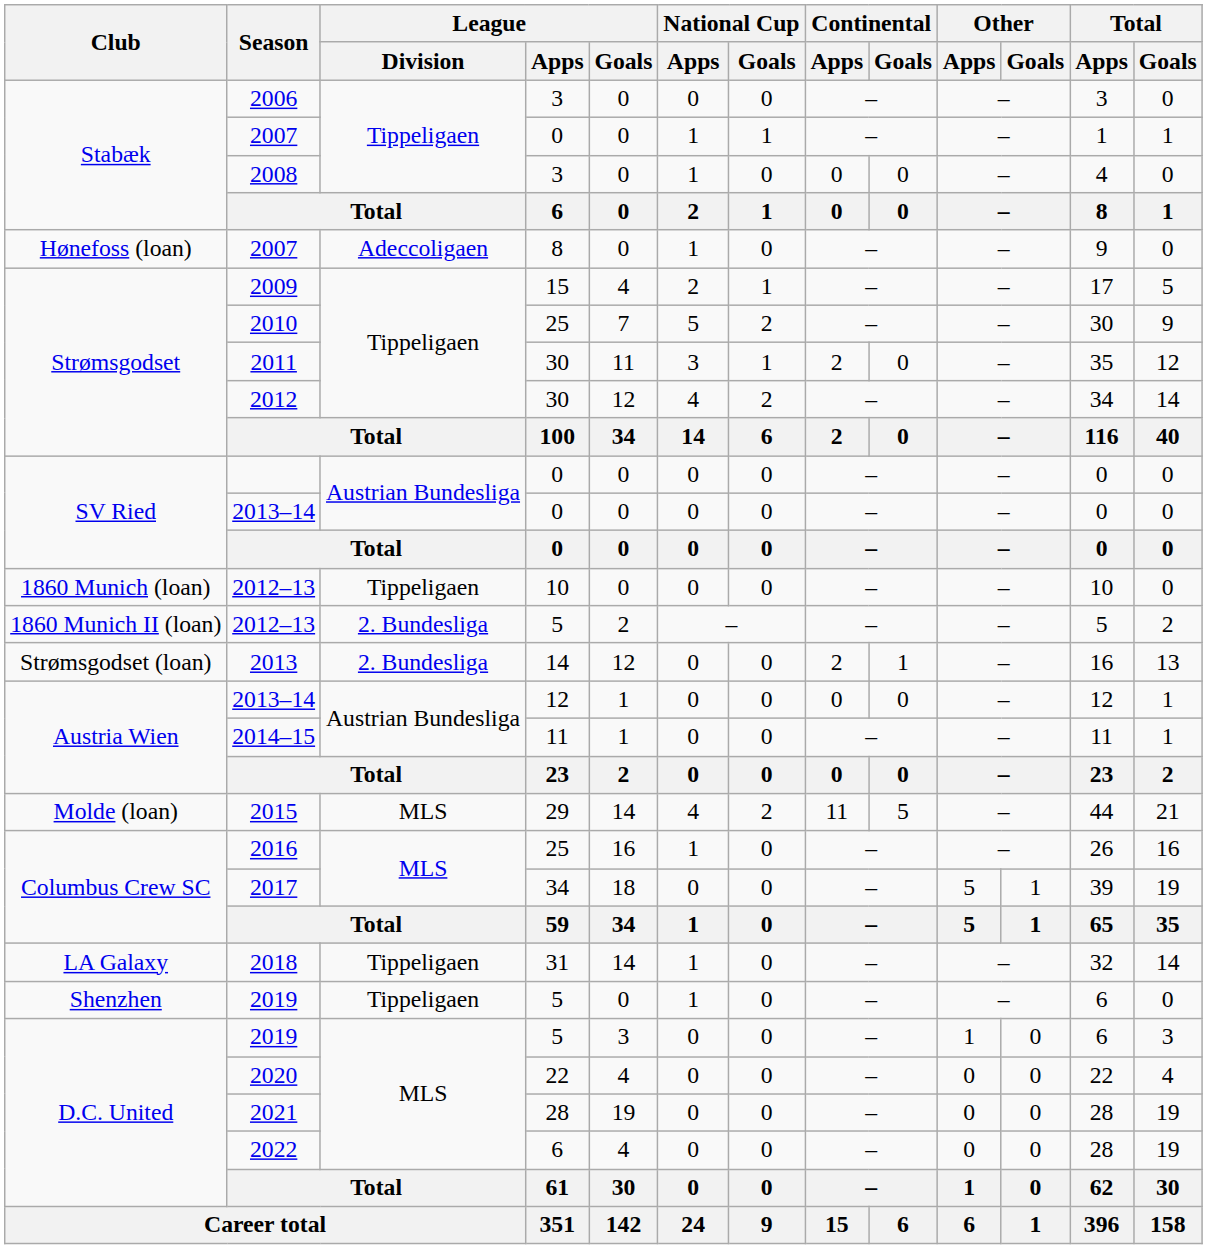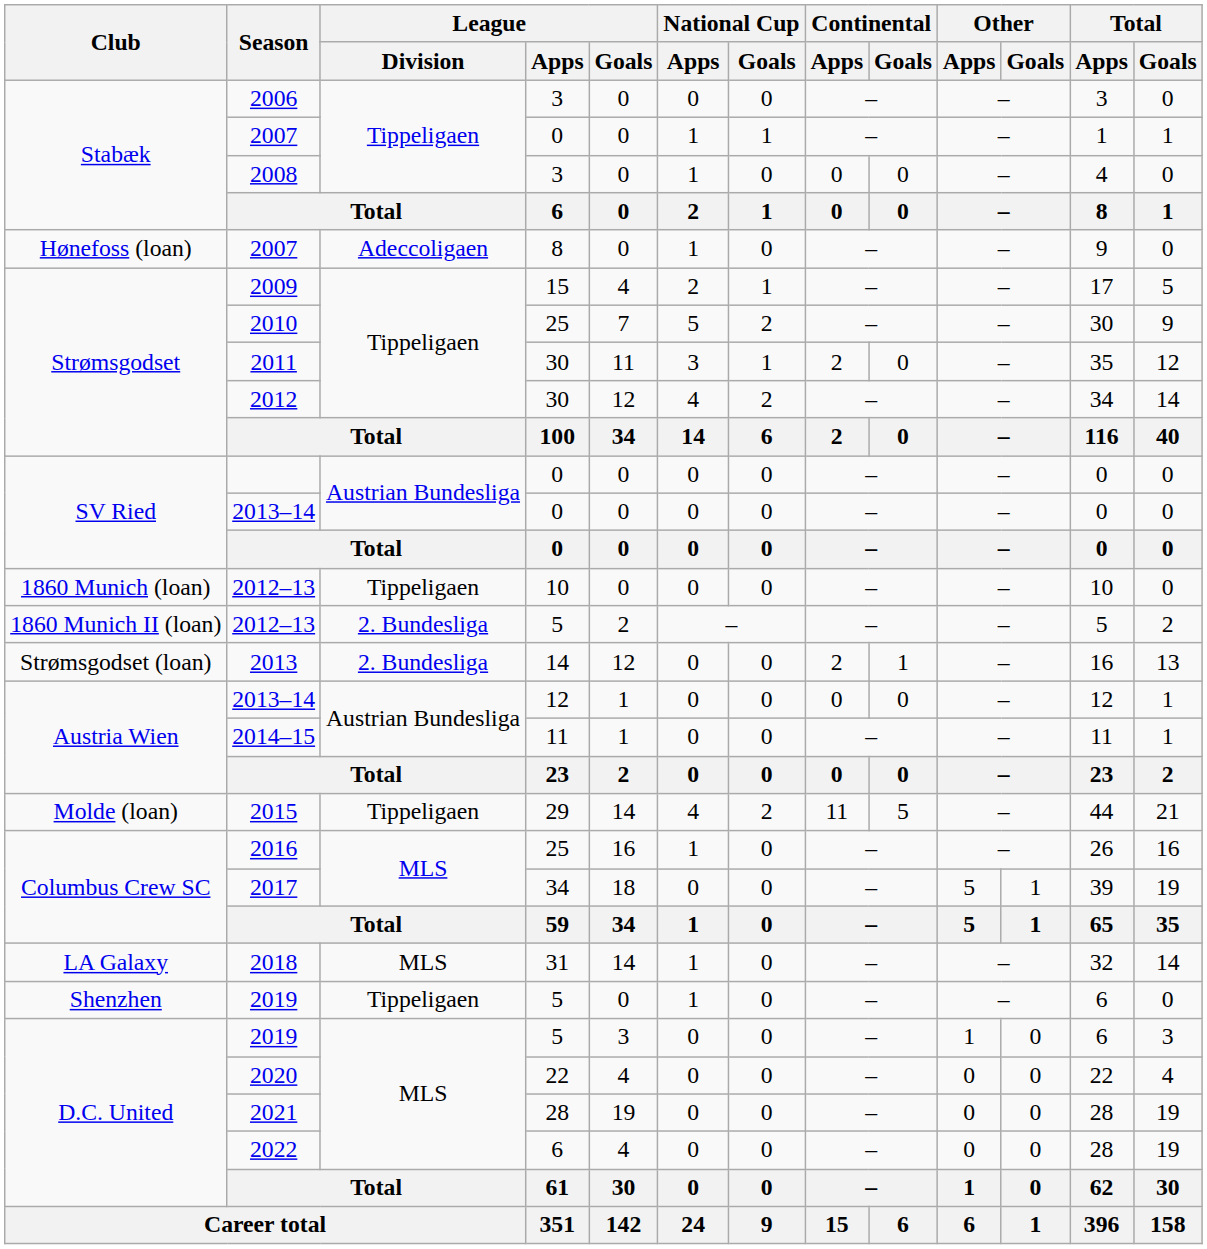 <table class="wikitable" style="text-align:center">
 <tr>
 <th rowspan="2">Club</th>
 <th rowspan="2">Season</th>
 <th colspan="3">League</th>
 <th colspan="2">National Cup</th>
 <th colspan="2">Continental</th>
 <th colspan="2">Other</th>
 <th colspan="2">Total</th>
 </tr>
 <tr>
 <th>Division</th>
 <th>Apps</th>
 <th>Goals</th>
 <th>Apps</th>
 <th>Goals</th>
 <th>Apps</th>
 <th>Goals</th>
 <th>Apps</th>
 <th>Goals</th>
 <th>Apps</th>
 <th>Goals</th>
 </tr>
 <tr>
 <td rowspan="4"><a href='#'>Stabæk</a></td>
 <td><a href='#'>2006</a></td>
 <td rowspan="3"><a href='#'>Tippeligaen</a></td>
 <td>3</td>
 <td>0</td>
 <td>0</td>
 <td>0</td>
 <td colspan="2">–</td>
 <td colspan="2">–</td>
 <td>3</td>
 <td>0</td>
 </tr>
 <tr>
 <td><a href='#'>2007</a></td>
 <td>0</td>
 <td>0</td>
 <td>1</td>
 <td>1</td>
 <td colspan="2">–</td>
 <td colspan="2">–</td>
 <td>1</td>
 <td>1</td>
 </tr>
 <tr>
 <td><a href='#'>2008</a></td>
 <td>3</td>
 <td>0</td>
 <td>1</td>
 <td>0</td>
 <td>0</td>
 <td>0</td>
 <td colspan="2">–</td>
 <td>4</td>
 <td>0</td>
 </tr>
 <tr>
 <th colspan="2">Total</th>
 <th>6</th>
 <th>0</th>
 <th>2</th>
 <th>1</th>
 <th>0</th>
 <th>0</th>
 <th colspan="2">–</th>
 <th>8</th>
 <th>1</th>
 </tr>
 <tr>
 <td><a href='#'>Hønefoss</a> (loan)</td>
 <td><a href='#'>2007</a></td>
 <td><a href='#'>Adeccoligaen</a></td>
 <td>8</td>
 <td>0</td>
 <td>1</td>
 <td>0</td>
 <td colspan="2">–</td>
 <td colspan="2">–</td>
 <td>9</td>
 <td>0</td>
 </tr>
 <tr>
 <td rowspan="5"><a href='#'>Strømsgodset</a></td>
 <td><a href='#'>2009</a></td>
 <td rowspan="4">Tippeligaen</td>
 <td>15</td>
 <td>4</td>
 <td>2</td>
 <td>1</td>
 <td colspan="2">–</td>
 <td colspan="2">–</td>
 <td>17</td>
 <td>5</td>
 </tr>
 <tr>
 <td><a href='#'>2010</a></td>
 <td>25</td>
 <td>7</td>
 <td>5</td>
 <td>2</td>
 <td colspan="2">–</td>
 <td colspan="2">–</td>
 <td>30</td>
 <td>9</td>
 </tr>
 <tr>
 <td><a href='#'>2011</a></td>
 <td>30</td>
 <td>11</td>
 <td>3</td>
 <td>1</td>
 <td>2</td>
 <td>0</td>
 <td colspan="2">–</td>
 <td>35</td>
 <td>12</td>
 </tr>
 <tr>
 <td><a href='#'>2012</a></td>
 <td>30</td>
 <td>12</td>
 <td>4</td>
 <td>2</td>
 <td colspan="2">–</td>
 <td colspan="2">–</td>
 <td>34</td>
 <td>14</td>
 </tr>
 <tr>
 <th colspan="2">Total</th>
 <th>100</th>
 <th>34</th>
 <th>14</th>
 <th>6</th>
 <th>2</th>
 <th>0</th>
 <th colspan="2">–</th>
 <th>116</th>
 <th>40</th>
 </tr>
 <tr>
 <td rowspan="3"><a href='#'>SV Ried</a></td>
 <td></td>
 <td rowspan="2"><a href='#'>Austrian Bundesliga</a></td>
 <td>0</td>
 <td>0</td>
 <td>0</td>
 <td>0</td>
 <td colspan="2">–</td>
 <td colspan="2">–</td>
 <td>0</td>
 <td>0</td>
 </tr>
 <tr>
 <td><a href='#'>2013–14</a></td>
 <td>0</td>
 <td>0</td>
 <td>0</td>
 <td>0</td>
 <td colspan="2">–</td>
 <td colspan="2">–</td>
 <td>0</td>
 <td>0</td>
 </tr>
 <tr>
 <th colspan="2">Total</th>
 <th>0</th>
 <th>0</th>
 <th>0</th>
 <th>0</th>
 <th colspan="2">–</th>
 <th colspan="2">–</th>
 <th>0</th>
 <th>0</th>
 </tr>
 <tr>
 <td><a href='#'>1860 Munich</a> (loan)</td>
 <td><a href='#'>2012–13</a></td>
 <td>Tippeligaen</td>
 <td>10</td>
 <td>0</td>
 <td>0</td>
 <td>0</td>
 <td colspan="2">–</td>
 <td colspan="2">–</td>
 <td>10</td>
 <td>0</td>
 </tr>
 <tr>
 <td><a href='#'>1860 Munich II</a> (loan)</td>
 <td><a href='#'>2012–13</a></td>
 <td><a href='#'>2. Bundesliga</a></td>
 <td>5</td>
 <td>2</td>
 <td colspan="2">–</td>
 <td colspan="2">–</td>
 <td colspan="2">–</td>
 <td>5</td>
 <td>2</td>
 </tr>
 <tr>
 <td>Strømsgodset (loan)</td>
 <td><a href='#'>2013</a></td>
 <td><a href='#'>2. Bundesliga</a></td>
 <td>14</td>
 <td>12</td>
 <td>0</td>
 <td>0</td>
 <td>2</td>
 <td>1</td>
 <td colspan="2">–</td>
 <td>16</td>
 <td>13</td>
 </tr>
 <tr>
 <td rowspan="3"><a href='#'>Austria Wien</a></td>
 <td><a href='#'>2013–14</a></td>
 <td rowspan="2">Austrian Bundesliga</td>
 <td>12</td>
 <td>1</td>
 <td>0</td>
 <td>0</td>
 <td>0</td>
 <td>0</td>
 <td colspan="2">–</td>
 <td>12</td>
 <td>1</td>
 </tr>
 <tr>
 <td><a href='#'>2014–15</a></td>
 <td>11</td>
 <td>1</td>
 <td>0</td>
 <td>0</td>
 <td colspan="2">–</td>
 <td colspan="2">–</td>
 <td>11</td>
 <td>1</td>
 </tr>
 <tr>
 <th colspan="2">Total</th>
 <th>23</th>
 <th>2</th>
 <th>0</th>
 <th>0</th>
 <th>0</th>
 <th>0</th>
 <th colspan="2">–</th>
 <th>23</th>
 <th>2</th>
 </tr>
 <tr>
 <td><a href='#'>Molde</a> (loan)</td>
 <td><a href='#'>2015</a></td>
-<td>MLS</td>
+<td>Tippeligaen</td>
 <td>29</td>
 <td>14</td>
 <td>4</td>
 <td>2</td>
 <td>11</td>
 <td>5</td>
 <td colspan="2">–</td>
 <td>44</td>
 <td>21</td>
 </tr>
 <tr>
 <td rowspan="3"><a href='#'>Columbus Crew SC</a></td>
 <td><a href='#'>2016</a></td>
 <td rowspan="2"><a href='#'>MLS</a></td>
 <td>25</td>
 <td>16</td>
 <td>1</td>
 <td>0</td>
 <td colspan="2">–</td>
 <td colspan="2">–</td>
 <td>26</td>
 <td>16</td>
 </tr>
 <tr>
 <td><a href='#'>2017</a></td>
 <td>34</td>
 <td>18</td>
 <td>0</td>
 <td>0</td>
 <td colspan="2">–</td>
 <td>5</td>
 <td>1</td>
 <td>39</td>
 <td>19</td>
 </tr>
 <tr>
 <th colspan="2">Total</th>
 <th>59</th>
 <th>34</th>
 <th>1</th>
 <th>0</th>
 <th colspan="2">–</th>
 <th>5</th>
 <th>1</th>
 <th>65</th>
 <th>35</th>
 </tr>
 <tr>
 <td><a href='#'>LA Galaxy</a></td>
 <td><a href='#'>2018</a></td>
-<td>Tippeligaen</td>
+<td>MLS</td>
 <td>31</td>
 <td>14</td>
 <td>1</td>
 <td>0</td>
 <td colspan="2">–</td>
 <td colspan="2">–</td>
 <td>32</td>
 <td>14</td>
 </tr>
 <tr>
 <td><a href='#'>Shenzhen</a></td>
 <td><a href='#'>2019</a></td>
 <td>Tippeligaen</td>
 <td>5</td>
 <td>0</td>
 <td>1</td>
 <td>0</td>
 <td colspan="2">–</td>
 <td colspan="2">–</td>
 <td>6</td>
 <td>0</td>
 </tr>
 <tr>
 <td rowspan="5"><a href='#'>D.C. United</a></td>
 <td><a href='#'>2019</a></td>
 <td rowspan="4">MLS</td>
 <td>5</td>
 <td>3</td>
 <td>0</td>
 <td>0</td>
 <td colspan="2">–</td>
 <td>1</td>
 <td>0</td>
 <td>6</td>
 <td>3</td>
 </tr>
 <tr>
 <td><a href='#'>2020</a></td>
 <td>22</td>
 <td>4</td>
 <td>0</td>
 <td>0</td>
 <td colspan="2">–</td>
 <td>0</td>
 <td>0</td>
 <td>22</td>
 <td>4</td>
 </tr>
 <tr>
 <td><a href='#'>2021</a></td>
 <td>28</td>
 <td>19</td>
 <td>0</td>
 <td>0</td>
 <td colspan="2">–</td>
 <td>0</td>
 <td>0</td>
 <td>28</td>
 <td>19</td>
 </tr>
 <tr>
 <td><a href='#'>2022</a></td>
 <td>6</td>
 <td>4</td>
 <td>0</td>
 <td>0</td>
 <td colspan="2">–</td>
 <td>0</td>
 <td>0</td>
 <td>28</td>
 <td>19</td>
 </tr>
 <tr>
 <th colspan="2">Total</th>
 <th>61</th>
 <th>30</th>
 <th>0</th>
 <th>0</th>
 <th colspan="2">–</th>
 <th>1</th>
 <th>0</th>
 <th>62</th>
 <th>30</th>
 </tr>
 <tr>
 <th colspan="3">Career total</th>
 <th>351</th>
 <th>142</th>
 <th>24</th>
 <th>9</th>
 <th>15</th>
 <th>6</th>
 <th>6</th>
 <th>1</th>
 <th>396</th>
 <th>158</th>
 </tr>
 </table>
